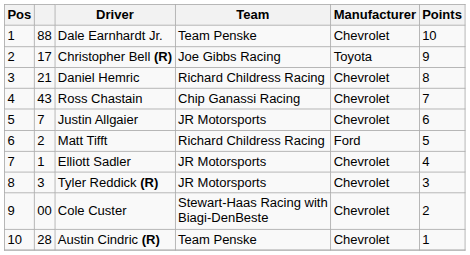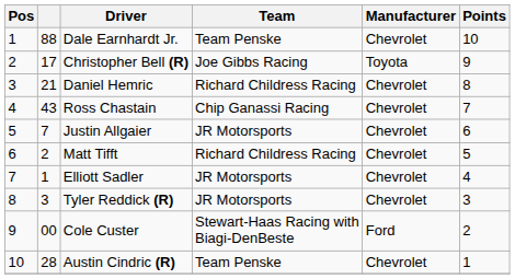 <table class="wikitable" style="font-size:98%">
 <tr>
 <th>Pos</th>
 <th></th>
 <th>Driver</th>
 <th>Team</th>
 <th>Manufacturer</th>
 <th>Points</th>
 </tr>
 <tr>
 <td>1</td>
 <td>88</td>
 <td>Dale Earnhardt Jr.</td>
 <td>Team Penske</td>
 <td>Chevrolet</td>
 <td>10</td>
 </tr>
 <tr>
 <td>2</td>
 <td>17</td>
 <td>Christopher Bell <strong>(R)</strong></td>
 <td>Joe Gibbs Racing</td>
 <td>Toyota</td>
 <td>9</td>
 </tr>
 <tr>
 <td>3</td>
 <td>21</td>
 <td>Daniel Hemric</td>
 <td>Richard Childress Racing</td>
 <td>Chevrolet</td>
 <td>8</td>
 </tr>
 <tr>
 <td>4</td>
 <td>43</td>
 <td>Ross Chastain</td>
 <td>Chip Ganassi Racing</td>
 <td>Chevrolet</td>
 <td>7</td>
 </tr>
 <tr>
 <td>5</td>
 <td>7</td>
 <td>Justin Allgaier</td>
 <td>JR Motorsports</td>
 <td>Chevrolet</td>
 <td>6</td>
 </tr>
 <tr>
 <td>6</td>
 <td>2</td>
 <td>Matt Tifft</td>
 <td>Richard Childress Racing</td>
-<td>Ford</td>
+<td>Chevrolet</td>
 <td>5</td>
 </tr>
 <tr>
 <td>7</td>
 <td>1</td>
 <td>Elliott Sadler</td>
 <td>JR Motorsports</td>
 <td>Chevrolet</td>
 <td>4</td>
 </tr>
 <tr>
 <td>8</td>
 <td>3</td>
 <td>Tyler Reddick <strong>(R)</strong></td>
 <td>JR Motorsports</td>
 <td>Chevrolet</td>
 <td>3</td>
 </tr>
 <tr>
 <td>9</td>
 <td>00</td>
 <td>Cole Custer</td>
 <td>Stewart-Haas Racing with <br> Biagi-DenBeste</td>
-<td>Chevrolet</td>
+<td>Ford</td>
 <td>2</td>
 </tr>
 <tr>
 <td>10</td>
 <td>28</td>
 <td>Austin Cindric <strong>(R)</strong></td>
 <td>Team Penske</td>
 <td>Chevrolet</td>
 <td>1</td>
 </tr>
 <tr>
 </tr>
 </table>
